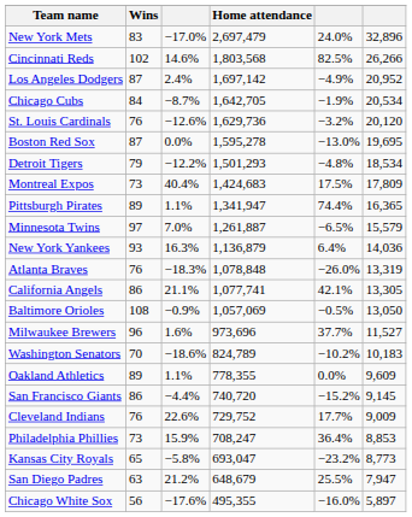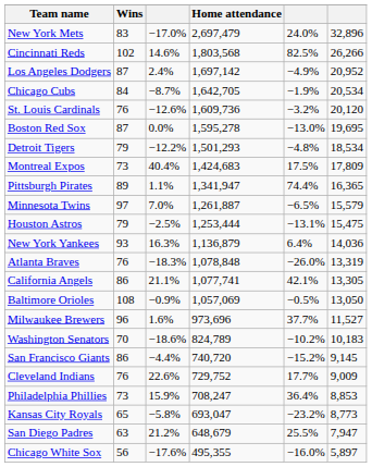 <table class="wikitable sortable">
 <tr style="text-align:center; font-size:larger;">
 </tr>
 <tr>
 <th>Team name</th>
 <th>Wins</th>
 <th></th>
 <th>Home attendance</th>
 <th></th>
 <th></th>
 </tr>
 <tr>
 <td><a href='#'>New York Mets</a></td>
 <td>83</td>
 <td>−17.0%</td>
 <td>2,697,479</td>
 <td>24.0%</td>
 <td>32,896</td>
 </tr>
 <tr>
 <td><a href='#'>Cincinnati Reds</a></td>
 <td>102</td>
 <td>14.6%</td>
 <td>1,803,568</td>
 <td>82.5%</td>
 <td>26,266</td>
 </tr>
 <tr>
 <td><a href='#'>Los Angeles Dodgers</a></td>
 <td>87</td>
 <td>2.4%</td>
 <td>1,697,142</td>
 <td>−4.9%</td>
 <td>20,952</td>
 </tr>
 <tr>
 <td><a href='#'>Chicago Cubs</a></td>
 <td>84</td>
 <td>−8.7%</td>
 <td>1,642,705</td>
 <td>−1.9%</td>
 <td>20,534</td>
 </tr>
 <tr>
 <td><a href='#'>St. Louis Cardinals</a></td>
 <td>76</td>
 <td>−12.6%</td>
-<td>1,629,736</td>
+<td>1,609,736</td>
 <td>−3.2%</td>
 <td>20,120</td>
 </tr>
 <tr>
 <td><a href='#'>Boston Red Sox</a></td>
 <td>87</td>
 <td>0.0%</td>
 <td>1,595,278</td>
 <td>−13.0%</td>
 <td>19,695</td>
 </tr>
 <tr>
 <td><a href='#'>Detroit Tigers</a></td>
 <td>79</td>
 <td>−12.2%</td>
 <td>1,501,293</td>
 <td>−4.8%</td>
 <td>18,534</td>
 </tr>
 <tr>
 <td><a href='#'>Montreal Expos</a></td>
 <td>73</td>
 <td>40.4%</td>
 <td>1,424,683</td>
 <td>17.5%</td>
 <td>17,809</td>
 </tr>
 <tr>
 <td><a href='#'>Pittsburgh Pirates</a></td>
 <td>89</td>
 <td>1.1%</td>
 <td>1,341,947</td>
 <td>74.4%</td>
 <td>16,365</td>
 </tr>
 <tr>
 <td><a href='#'>Minnesota Twins</a></td>
 <td>97</td>
 <td>7.0%</td>
 <td>1,261,887</td>
 <td>−6.5%</td>
 <td>15,579</td>
+</tr>
+<tr>
+<td><a href='#'>Houston Astros</a></td>
+<td>79</td>
+<td>−2.5%</td>
+<td>1,253,444</td>
+<td>−13.1%</td>
+<td>15,475</td>
 </tr>
 <tr>
 <td><a href='#'>New York Yankees</a></td>
 <td>93</td>
 <td>16.3%</td>
 <td>1,136,879</td>
 <td>6.4%</td>
 <td>14,036</td>
 </tr>
 <tr>
 <td><a href='#'>Atlanta Braves</a></td>
 <td>76</td>
 <td>−18.3%</td>
 <td>1,078,848</td>
 <td>−26.0%</td>
 <td>13,319</td>
 </tr>
 <tr>
 <td><a href='#'>California Angels</a></td>
 <td>86</td>
 <td>21.1%</td>
 <td>1,077,741</td>
 <td>42.1%</td>
 <td>13,305</td>
 </tr>
 <tr>
 <td><a href='#'>Baltimore Orioles</a></td>
 <td>108</td>
 <td>−0.9%</td>
 <td>1,057,069</td>
 <td>−0.5%</td>
 <td>13,050</td>
 </tr>
 <tr>
 <td><a href='#'>Milwaukee Brewers</a></td>
 <td>96</td>
 <td>1.6%</td>
 <td>973,696</td>
 <td>37.7%</td>
 <td>11,527</td>
 </tr>
 <tr>
 <td><a href='#'>Washington Senators</a></td>
 <td>70</td>
 <td>−18.6%</td>
 <td>824,789</td>
 <td>−10.2%</td>
 <td>10,183</td>
 </tr>
 <tr>
-<td><a href='#'>Oakland Athletics</a></td>
-<td>89</td>
-<td>1.1%</td>
-<td>778,355</td>
-<td>0.0%</td>
-<td>9,609</td>
-</tr>
-<tr>
 <td><a href='#'>San Francisco Giants</a></td>
 <td>86</td>
 <td>−4.4%</td>
 <td>740,720</td>
 <td>−15.2%</td>
 <td>9,145</td>
 </tr>
 <tr>
 <td><a href='#'>Cleveland Indians</a></td>
 <td>76</td>
 <td>22.6%</td>
 <td>729,752</td>
 <td>17.7%</td>
 <td>9,009</td>
 </tr>
 <tr>
 <td><a href='#'>Philadelphia Phillies</a></td>
 <td>73</td>
 <td>15.9%</td>
 <td>708,247</td>
 <td>36.4%</td>
 <td>8,853</td>
 </tr>
 <tr>
 <td><a href='#'>Kansas City Royals</a></td>
 <td>65</td>
 <td>−5.8%</td>
 <td>693,047</td>
 <td>−23.2%</td>
 <td>8,773</td>
 </tr>
 <tr>
 <td><a href='#'>San Diego Padres</a></td>
 <td>63</td>
 <td>21.2%</td>
 <td>648,679</td>
 <td>25.5%</td>
 <td>7,947</td>
 </tr>
 <tr>
 <td><a href='#'>Chicago White Sox</a></td>
 <td>56</td>
 <td>−17.6%</td>
 <td>495,355</td>
 <td>−16.0%</td>
 <td>5,897</td>
 </tr>
 </table>
